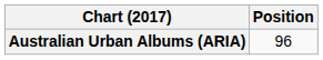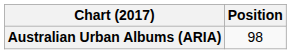 <table class="wikitable sortable plainrowheaders" style="text-align:center">
 <tr>
 <th scope="col">Chart (2017)</th>
 <th scope="col">Position</th>
 </tr>
 <tr>
 <th scope="row">Australian Urban Albums (ARIA)</th>
-<td>96</td>
+<td>98</td>
 </tr>
 </table>
